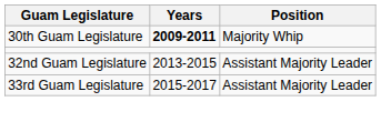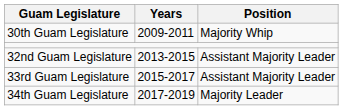 <table class="wikitable sortable" id="leadership">
 <tr style="vertical-align:bottom;">
 <th>Guam Legislature</th>
 <th>Years</th>
 <th>Position</th>
 </tr>
 <tr>
 <td>30th Guam Legislature</td>
-<td><strong>2009-2011</strong></td>
+<td>2009-2011</td>
 <td>Majority Whip</td>
 </tr>
 <tr>
 <td colspan=3></td>
 </tr>
 <tr>
 <td>32nd Guam Legislature</td>
 <td>2013-2015</td>
 <td>Assistant Majority Leader</td>
 </tr>
 <tr>
 <td>33rd Guam Legislature</td>
 <td>2015-2017</td>
 <td>Assistant Majority Leader</td>
 </tr>
+<tr>
+<td>34th Guam Legislature</td>
+<td>2017-2019</td>
+<td>Majority Leader</td>
+</tr>
 </table>
